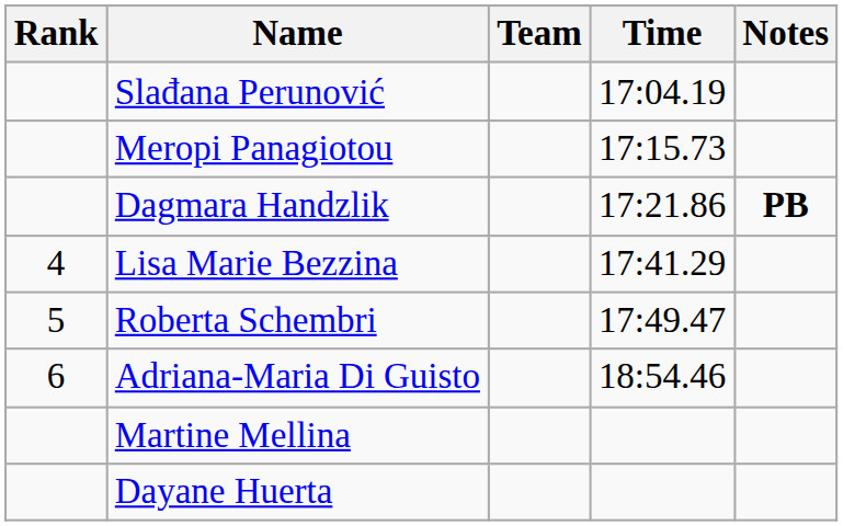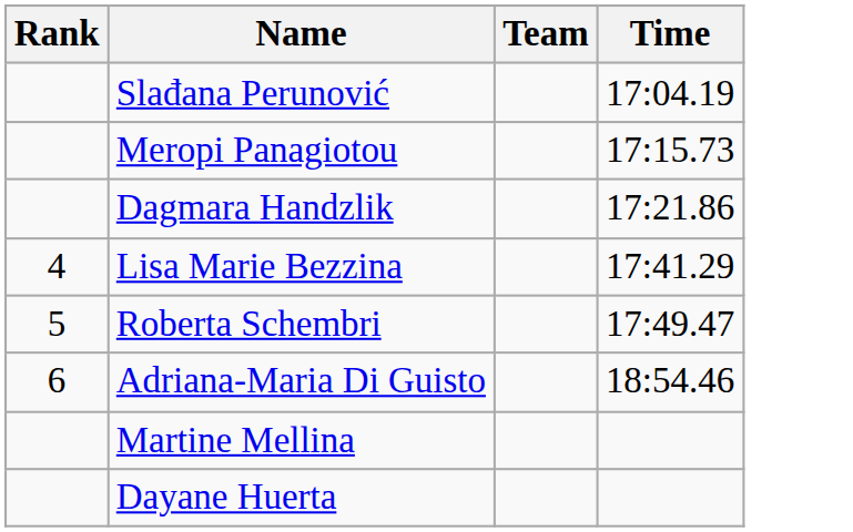 <table class="wikitable sortable" style="text-align:center">
 <tr>
 <th>Rank</th>
 <th>Name</th>
 <th>Team</th>
 <th>Time</th>
-<th>Notes</th>
 </tr>
 <tr>
 <td></td>
 <td align="left"><a href='#'>Slađana Perunović</a></td>
 <td align=left></td>
 <td>17:04.19</td>
-<td></td>
 </tr>
 <tr>
 <td></td>
 <td align="left"><a href='#'>Meropi Panagiotou</a></td>
 <td align=left></td>
 <td>17:15.73</td>
-<td></td>
 </tr>
 <tr>
 <td></td>
 <td align="left"><a href='#'>Dagmara Handzlik</a></td>
 <td align=left></td>
 <td>17:21.86</td>
-<td><strong>PB</strong></td>
 </tr>
 <tr>
 <td>4</td>
 <td align="left"><a href='#'>Lisa Marie Bezzina</a></td>
 <td align=left></td>
 <td>17:41.29</td>
-<td></td>
 </tr>
 <tr>
 <td>5</td>
 <td align="left"><a href='#'>Roberta Schembri</a></td>
 <td align=left></td>
 <td>17:49.47</td>
-<td></td>
 </tr>
 <tr>
 <td>6</td>
 <td align="left"><a href='#'>Adriana-Maria Di Guisto</a></td>
 <td align=left></td>
 <td>18:54.46</td>
-<td></td>
 </tr>
 <tr>
 <td></td>
 <td align="left"><a href='#'>Martine Mellina</a></td>
 <td align=left></td>
-<td></td>
 <td></td>
 </tr>
 <tr>
 <td></td>
 <td align="left"><a href='#'>Dayane Huerta</a></td>
 <td align=left></td>
 <td></td>
-<td></td>
 </tr>
 </table>
